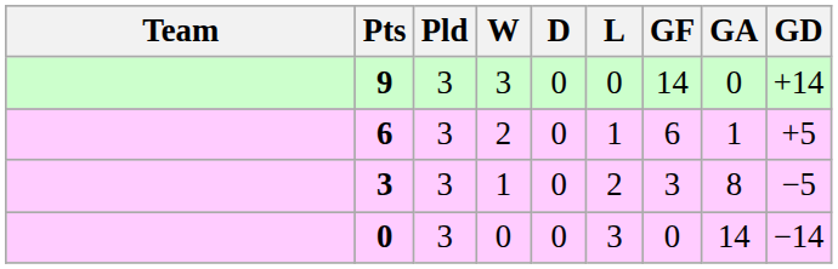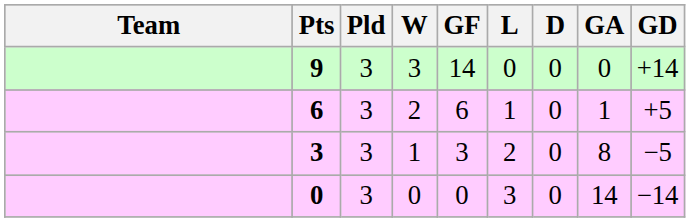 <table class="wikitable" style="text-align: center;">
 <tr>
 <th width=165>Team</th>
 <th width=20>Pts</th>
 <th width=20>Pld</th>
 <th width=20>W</th>
+<th width=20>GF</th>
+<th width=20>L</th>
 <th width=20>D</th>
-<th width=20>L</th>
-<th width=20>GF</th>
 <th width=20>GA</th>
 <th width=20>GD</th>
 </tr>
 <tr bgcolor=#ccffcc>
 <td style="text-align:left;"></td>
 <td><strong>9</strong></td>
 <td>3</td>
 <td>3</td>
+<td>14</td>
 <td>0</td>
 <td>0</td>
-<td>14</td>
 <td>0</td>
 <td>+14</td>
 </tr>
 <tr style="background:#ffccff;">
 <td style="text-align:left;"></td>
 <td><strong>6</strong></td>
 <td>3</td>
 <td>2</td>
+<td>6</td>
+<td>1</td>
 <td>0</td>
-<td>1</td>
-<td>6</td>
 <td>1</td>
 <td>+5</td>
 </tr>
 <tr style="background:#ffccff;">
 <td style="text-align:left;"></td>
 <td><strong>3</strong></td>
 <td>3</td>
 <td>1</td>
+<td>3</td>
+<td>2</td>
 <td>0</td>
-<td>2</td>
-<td>3</td>
 <td>8</td>
 <td>−5</td>
 </tr>
 <tr style="background:#ffccff;">
 <td style="text-align:left;"></td>
 <td><strong>0</strong></td>
 <td>3</td>
 <td>0</td>
 <td>0</td>
 <td>3</td>
 <td>0</td>
 <td>14</td>
 <td>−14</td>
 </tr>
 </table>
